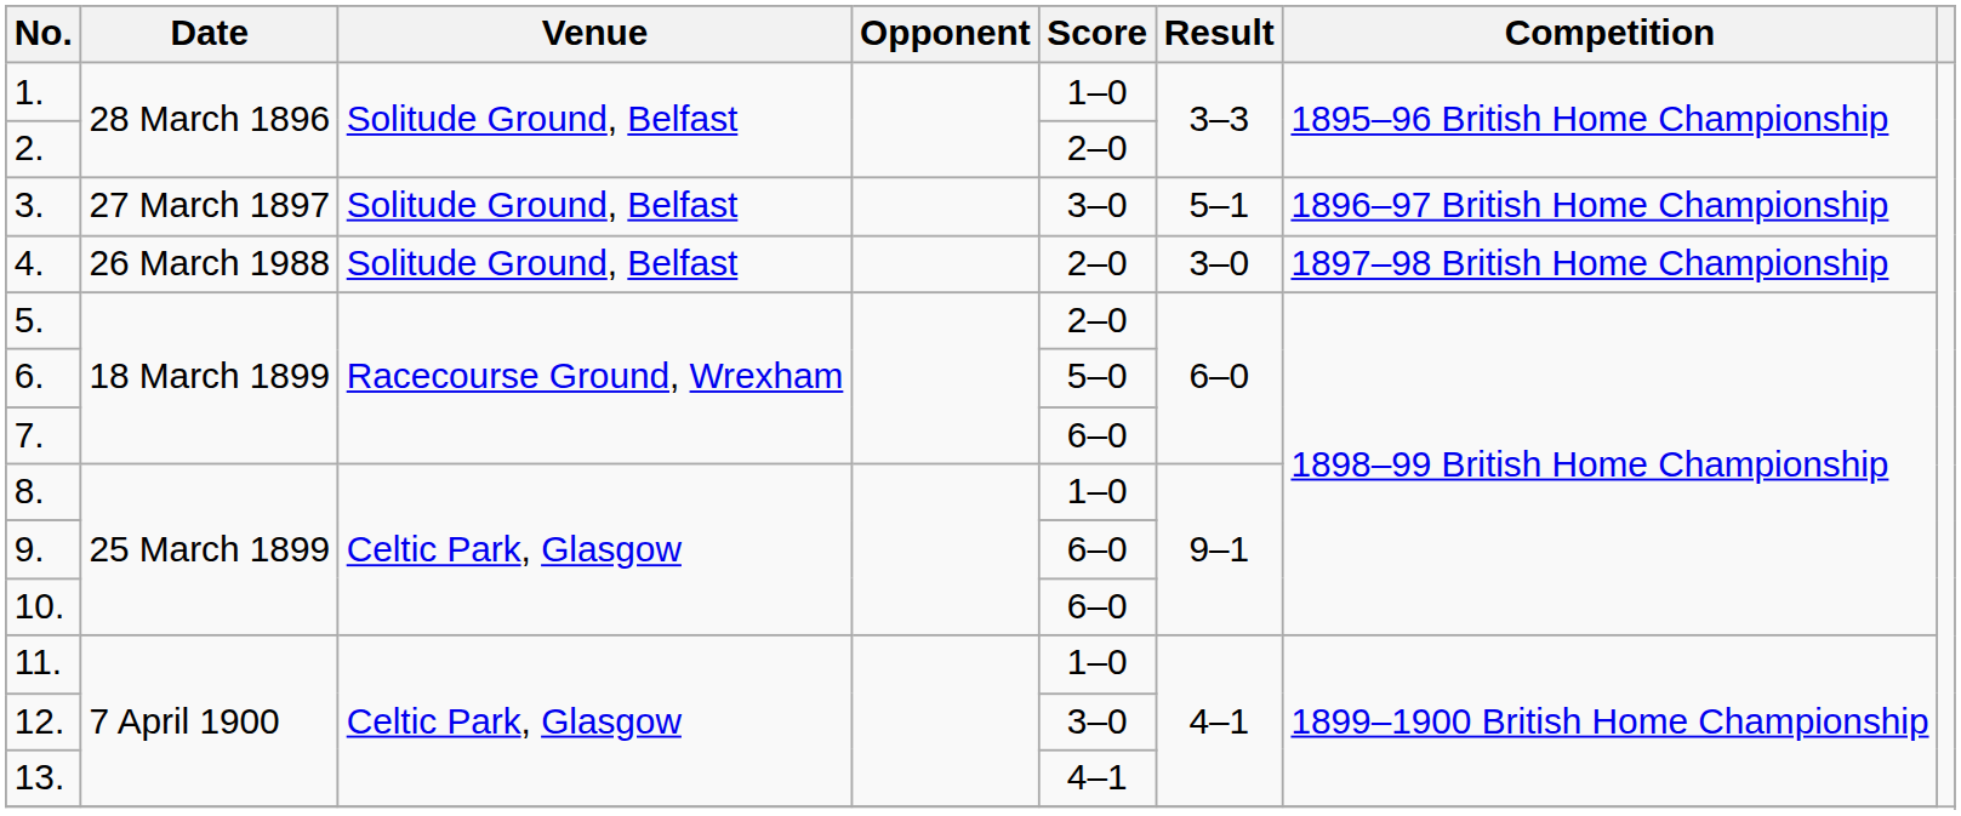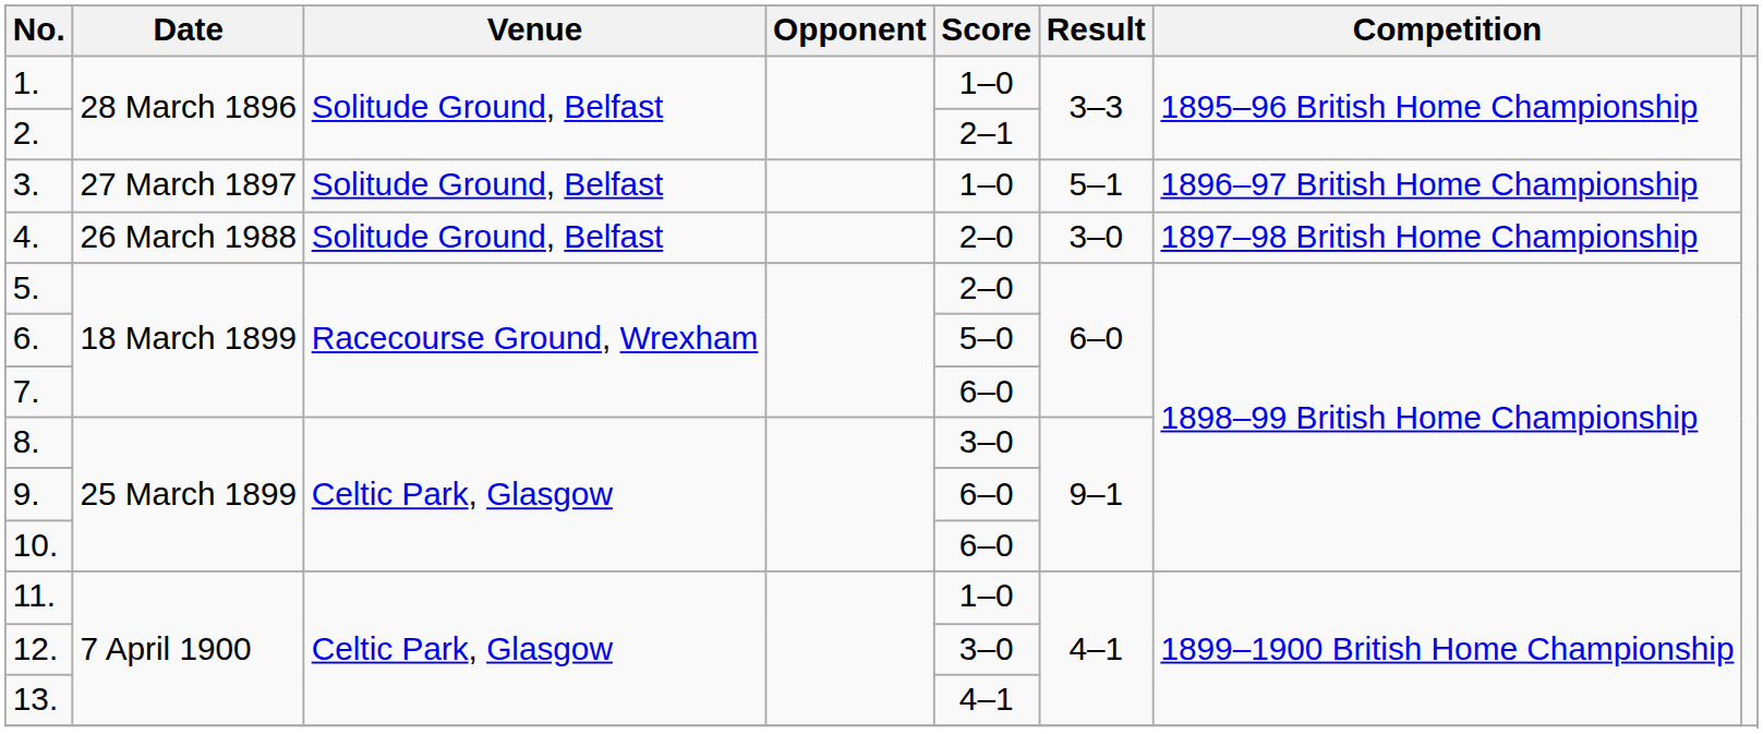 <table class="wikitable sortable">
 <tr>
 <th scope="col">No.</th>
 <th scope="col">Date</th>
 <th scope="col">Venue</th>
 <th scope="col">Opponent</th>
 <th scope="col">Score</th>
 <th scope="col">Result</th>
 <th scope="col">Competition</th>
 <th scope="col" class="unsortable"></th>
 </tr>
 <tr>
 <td>1.</td>
 <td rowspan="2">28 March 1896</td>
 <td rowspan="2"><a href='#'>Solitude Ground</a>, <a href='#'>Belfast</a></td>
 <td rowspan="2"></td>
 <td align=center>1–0</td>
 <td rowspan="2" align=center>3–3</td>
 <td rowspan="2"><a href='#'>1895–96 British Home Championship</a></td>
 </tr>
 <tr>
 <td>2.</td>
-<td align=center>2–0</td>
+<td align=center>2–1</td>
 </tr>
 <tr>
 <td>3.</td>
 <td>27 March 1897</td>
 <td><a href='#'>Solitude Ground</a>, <a href='#'>Belfast</a></td>
 <td></td>
-<td align=center>3–0</td>
+<td align=center>1–0</td>
 <td align=center>5–1</td>
 <td><a href='#'>1896–97 British Home Championship</a></td>
 </tr>
 <tr>
 <td>4.</td>
 <td>26 March 1988</td>
 <td><a href='#'>Solitude Ground</a>, <a href='#'>Belfast</a></td>
 <td></td>
 <td align=center>2–0</td>
 <td align=center>3–0</td>
 <td><a href='#'>1897–98 British Home Championship</a></td>
 </tr>
 <tr>
 <td>5.</td>
 <td rowspan="3">18 March 1899</td>
 <td rowspan="3"><a href='#'>Racecourse Ground</a>, <a href='#'>Wrexham</a></td>
 <td rowspan="3"></td>
 <td align=center>2–0</td>
 <td rowspan="3" align=center>6–0</td>
 <td rowspan="6"><a href='#'>1898–99 British Home Championship</a></td>
 </tr>
 <tr>
 <td>6.</td>
 <td align=center>5–0</td>
 </tr>
 <tr>
 <td>7.</td>
 <td align=center>6–0</td>
 </tr>
 <tr>
 <td>8.</td>
 <td rowspan="3">25 March 1899</td>
 <td rowspan="3"><a href='#'>Celtic Park</a>, <a href='#'>Glasgow</a></td>
 <td rowspan="3"></td>
-<td align=center>1–0</td>
+<td align=center>3–0</td>
 <td rowspan="3" align=center>9–1</td>
 </tr>
 <tr>
 <td>9.</td>
 <td align=center>6–0</td>
 </tr>
 <tr>
 <td>10.</td>
 <td align=center>6–0</td>
 </tr>
 <tr>
 <td>11.</td>
 <td rowspan="3">7 April 1900</td>
 <td rowspan="3"><a href='#'>Celtic Park</a>, <a href='#'>Glasgow</a></td>
 <td rowspan="3"></td>
 <td align=center>1–0</td>
 <td rowspan="3" align=center>4–1</td>
 <td rowspan="3"><a href='#'>1899–1900 British Home Championship</a></td>
 </tr>
 <tr>
 <td>12.</td>
 <td align=center>3–0</td>
 </tr>
 <tr>
 <td>13.</td>
 <td align=center>4–1</td>
 </tr>
 <tr>
 </tr>
 </table>
